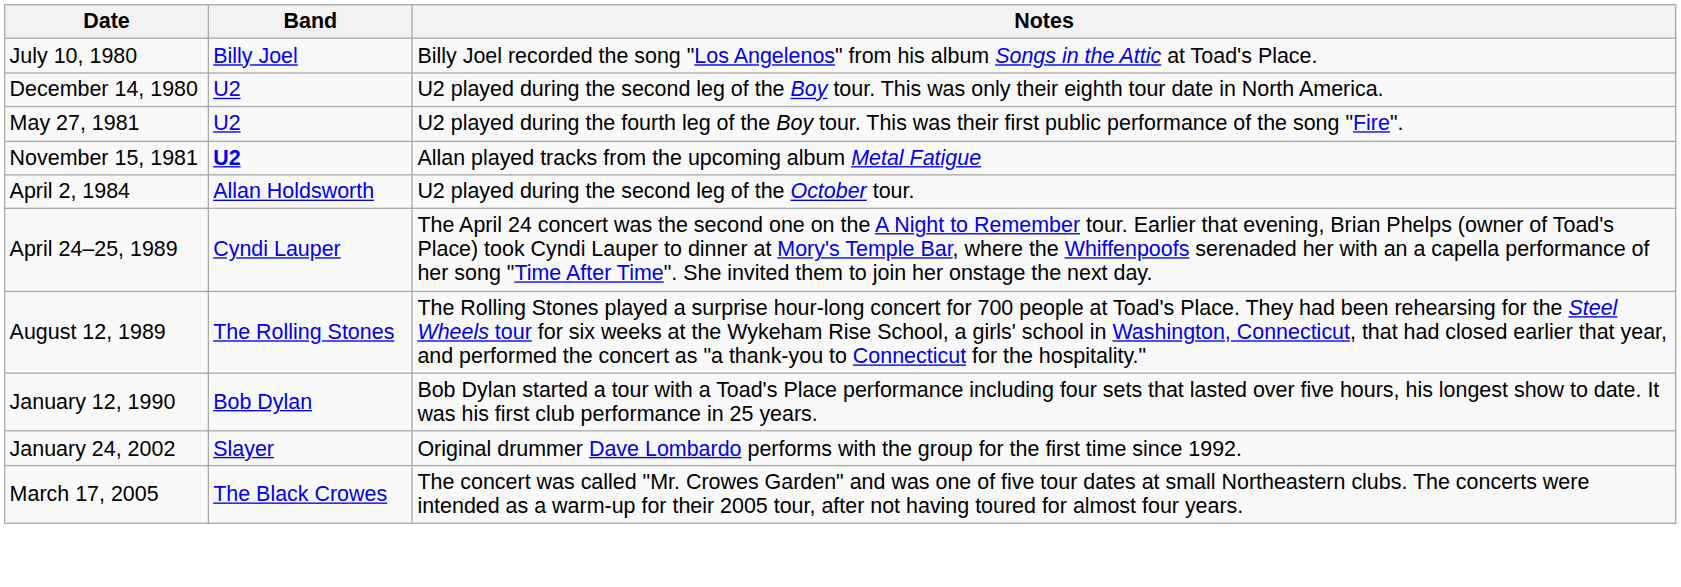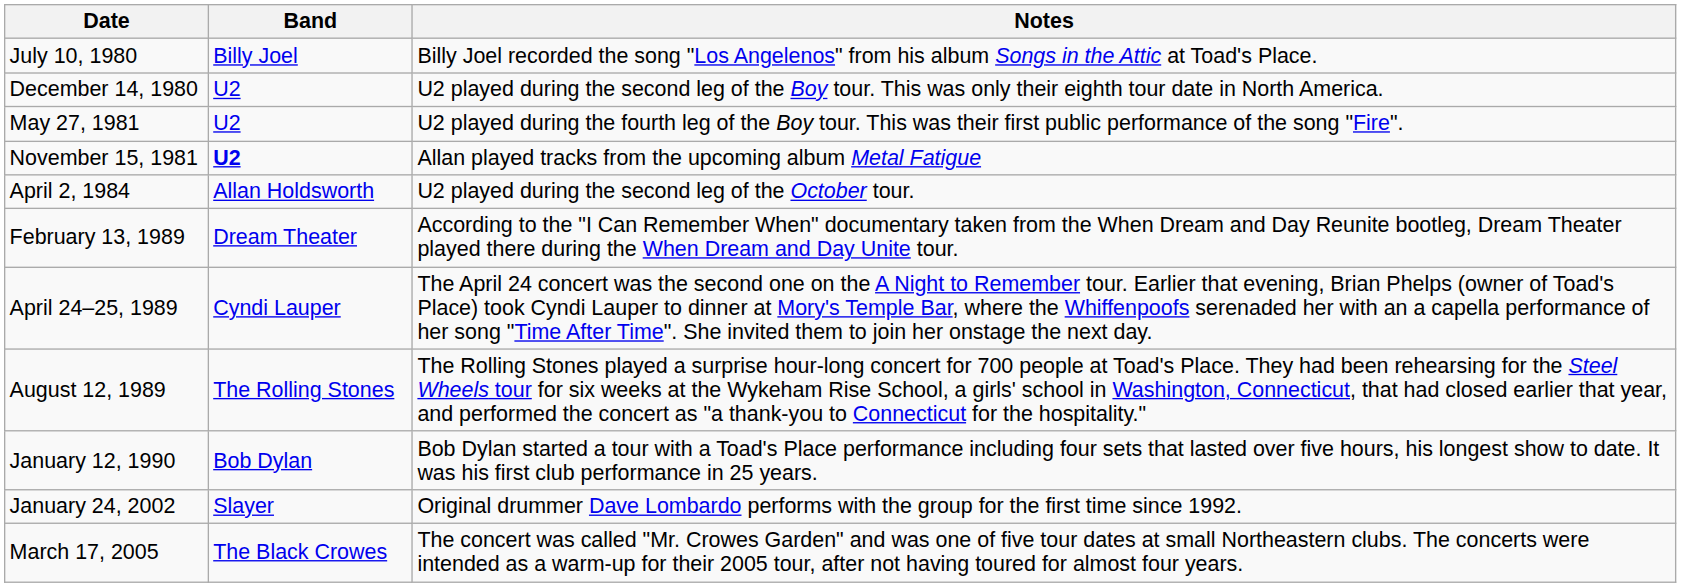 <table class="wikitable sortable">
 <tr>
 <th width=150>Date</th>
 <th width=150>Band</th>
 <th width=1000>Notes</th>
 </tr>
 <tr>
 <td>July 10, 1980</td>
 <td><a href='#'>Billy Joel</a></td>
 <td>Billy Joel recorded the song "<a href='#'>Los Angelenos</a>" from his album <em><a href='#'>Songs in the Attic</a></em> at Toad's Place.</td>
 </tr>
 <tr>
 <td>December 14, 1980</td>
 <td><a href='#'>U2</a></td>
 <td>U2 played during the second leg of the <em><a href='#'>Boy</a></em> tour. This was only their eighth tour date in North America.</td>
 </tr>
 <tr>
 <td>May 27, 1981</td>
 <td><a href='#'>U2</a></td>
 <td>U2 played during the fourth leg of the <em>Boy</em> tour. This was their first public performance of the song "<a href='#'>Fire</a>".</td>
 </tr>
 <tr>
 <td>November 15, 1981</td>
 <td><strong><a href='#'>U2</a></strong></td>
 <td>Allan played tracks from the upcoming album <em><a href='#'>Metal Fatigue</a></em></td>
 </tr>
 <tr>
 <td>April 2, 1984</td>
 <td><a href='#'>Allan Holdsworth</a></td>
 <td>U2 played during the second leg of the <em><a href='#'>October</a></em> tour.</td>
 </tr>
 <tr>
+<td>February 13, 1989</td>
+<td><a href='#'>Dream Theater</a></td>
+<td>According to the "I Can Remember When" documentary taken from the When Dream and Day Reunite bootleg, Dream Theater played there during the <a href='#'>When Dream and Day Unite</a> tour.</td>
+</tr>
+<tr>
 <td>April 24–25, 1989</td>
 <td><a href='#'>Cyndi Lauper</a></td>
 <td>The April 24 concert was the second one on the <a href='#'>A Night to Remember</a> tour. Earlier that evening, Brian Phelps (owner of Toad's Place) took Cyndi Lauper to dinner at <a href='#'>Mory's Temple Bar</a>, where the <a href='#'>Whiffenpoofs</a> serenaded her with an a capella performance of her song "<a href='#'>Time After Time</a>". She invited them to join her onstage the next day.</td>
 </tr>
 <tr>
 <td>August 12, 1989</td>
 <td><a href='#'>The Rolling Stones</a></td>
 <td>The Rolling Stones played a surprise hour-long concert for 700 people at Toad's Place. They had been rehearsing for the <a href='#'><em>Steel Wheels</em> tour</a> for six weeks at the Wykeham Rise School, a girls' school in <a href='#'>Washington, Connecticut</a>, that had closed earlier that year, and performed the concert as "a thank-you to <a href='#'>Connecticut</a> for the hospitality."</td>
 </tr>
 <tr>
 <td>January 12, 1990</td>
 <td><a href='#'>Bob Dylan</a></td>
 <td>Bob Dylan started a tour with a Toad's Place performance including four sets that lasted over five hours, his longest show to date. It was his first club performance in 25 years.</td>
 </tr>
 <tr>
 <td>January 24, 2002</td>
 <td><a href='#'>Slayer</a></td>
 <td>Original drummer <a href='#'>Dave Lombardo</a> performs with the group for the first time since 1992.</td>
 </tr>
 <tr>
 <td>March 17, 2005</td>
 <td><a href='#'>The Black Crowes</a></td>
 <td>The concert was called "Mr. Crowes Garden" and was one of five tour dates at small Northeastern clubs. The concerts were intended as a warm-up for their 2005 tour, after not having toured for almost four years.</td>
 </tr>
 </table>
